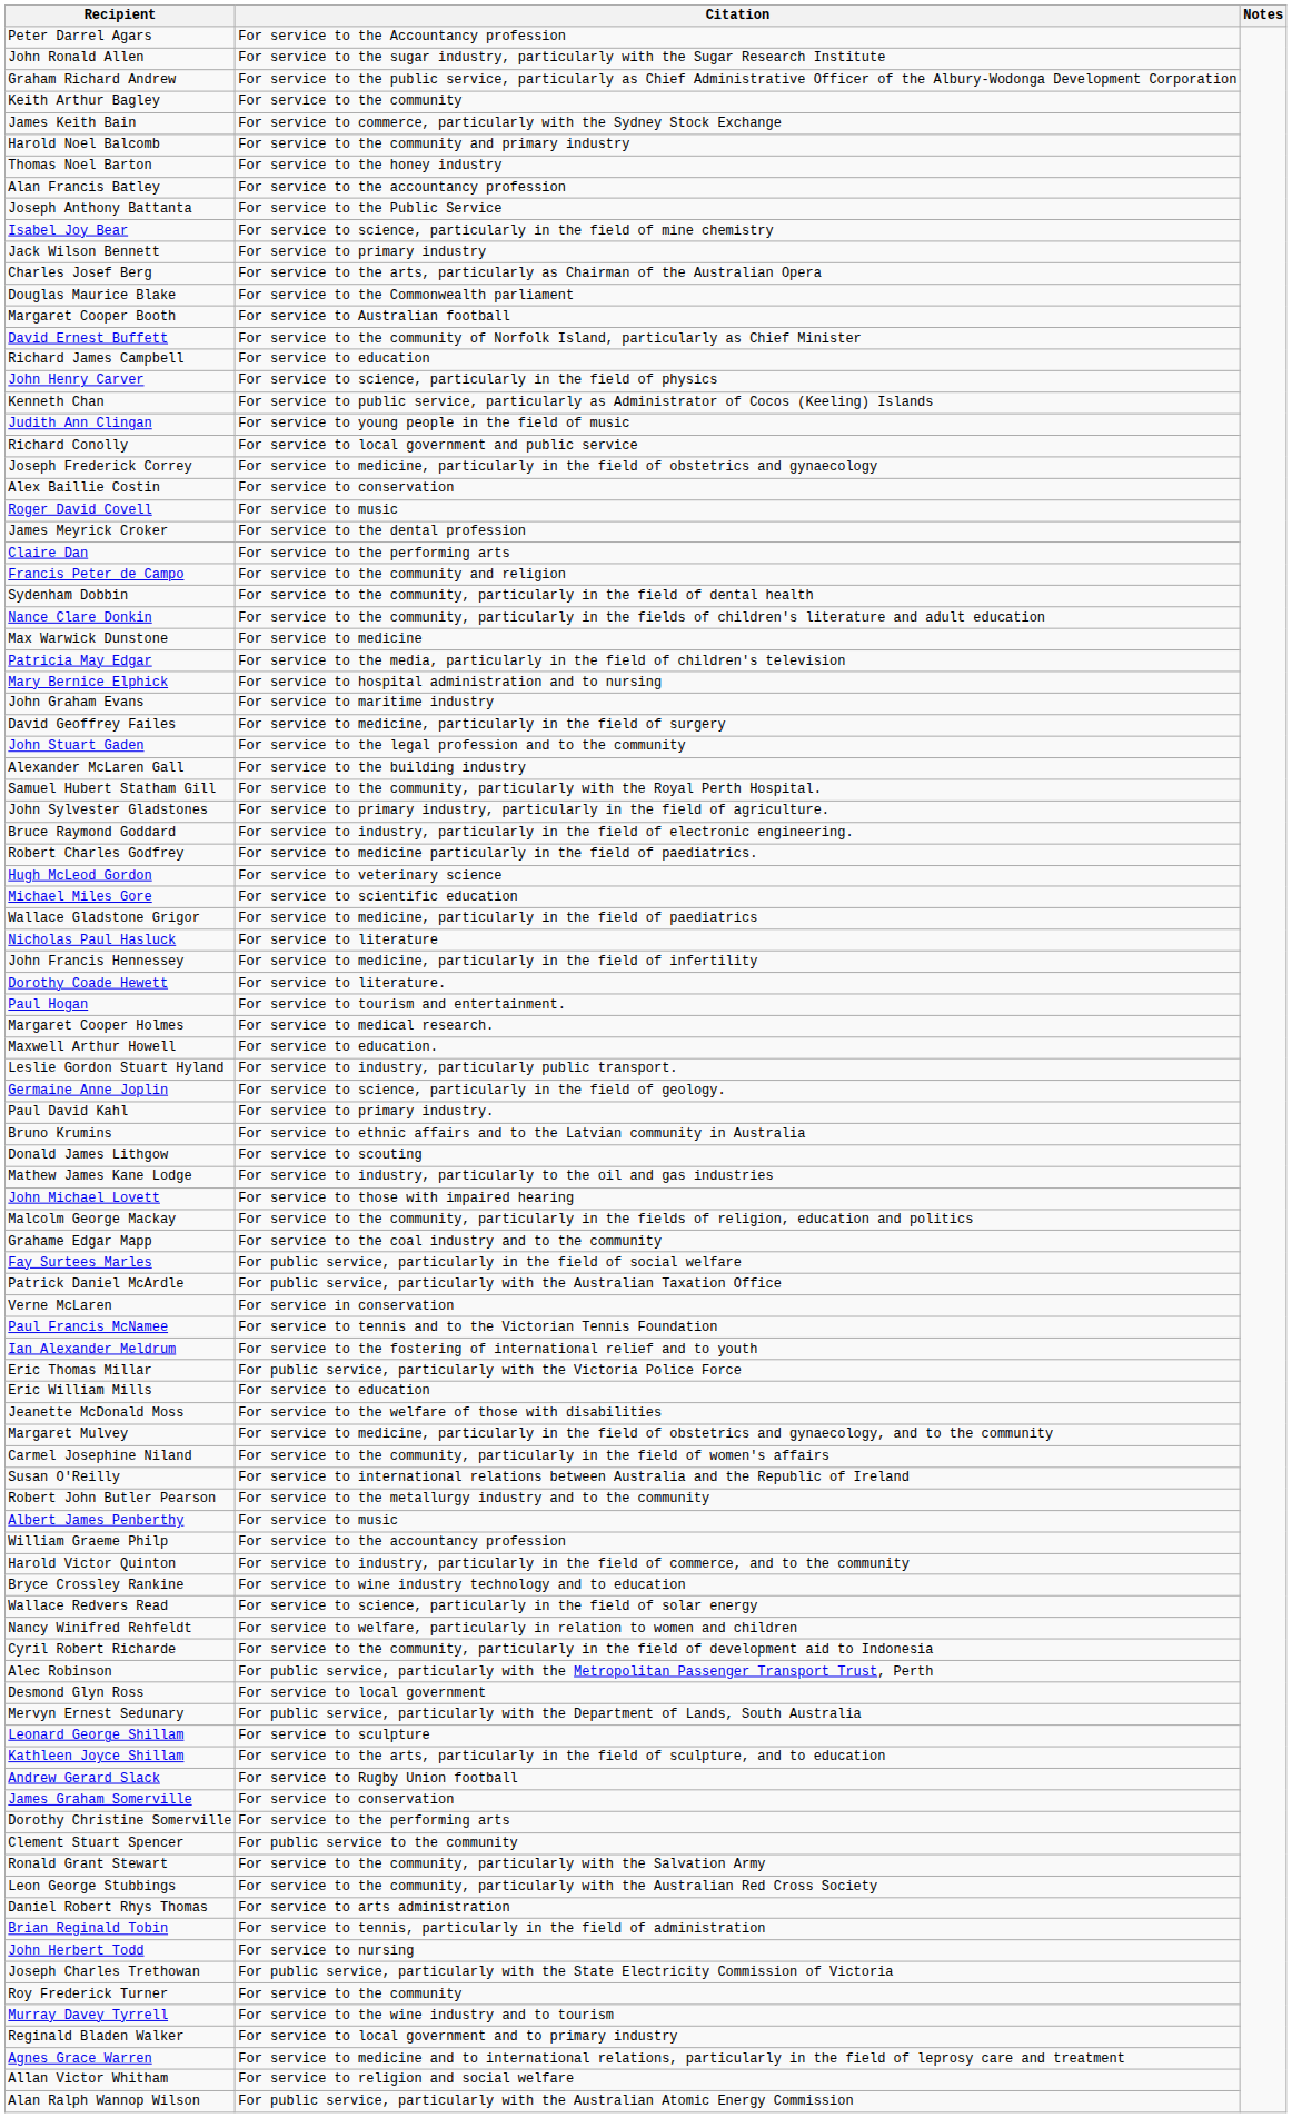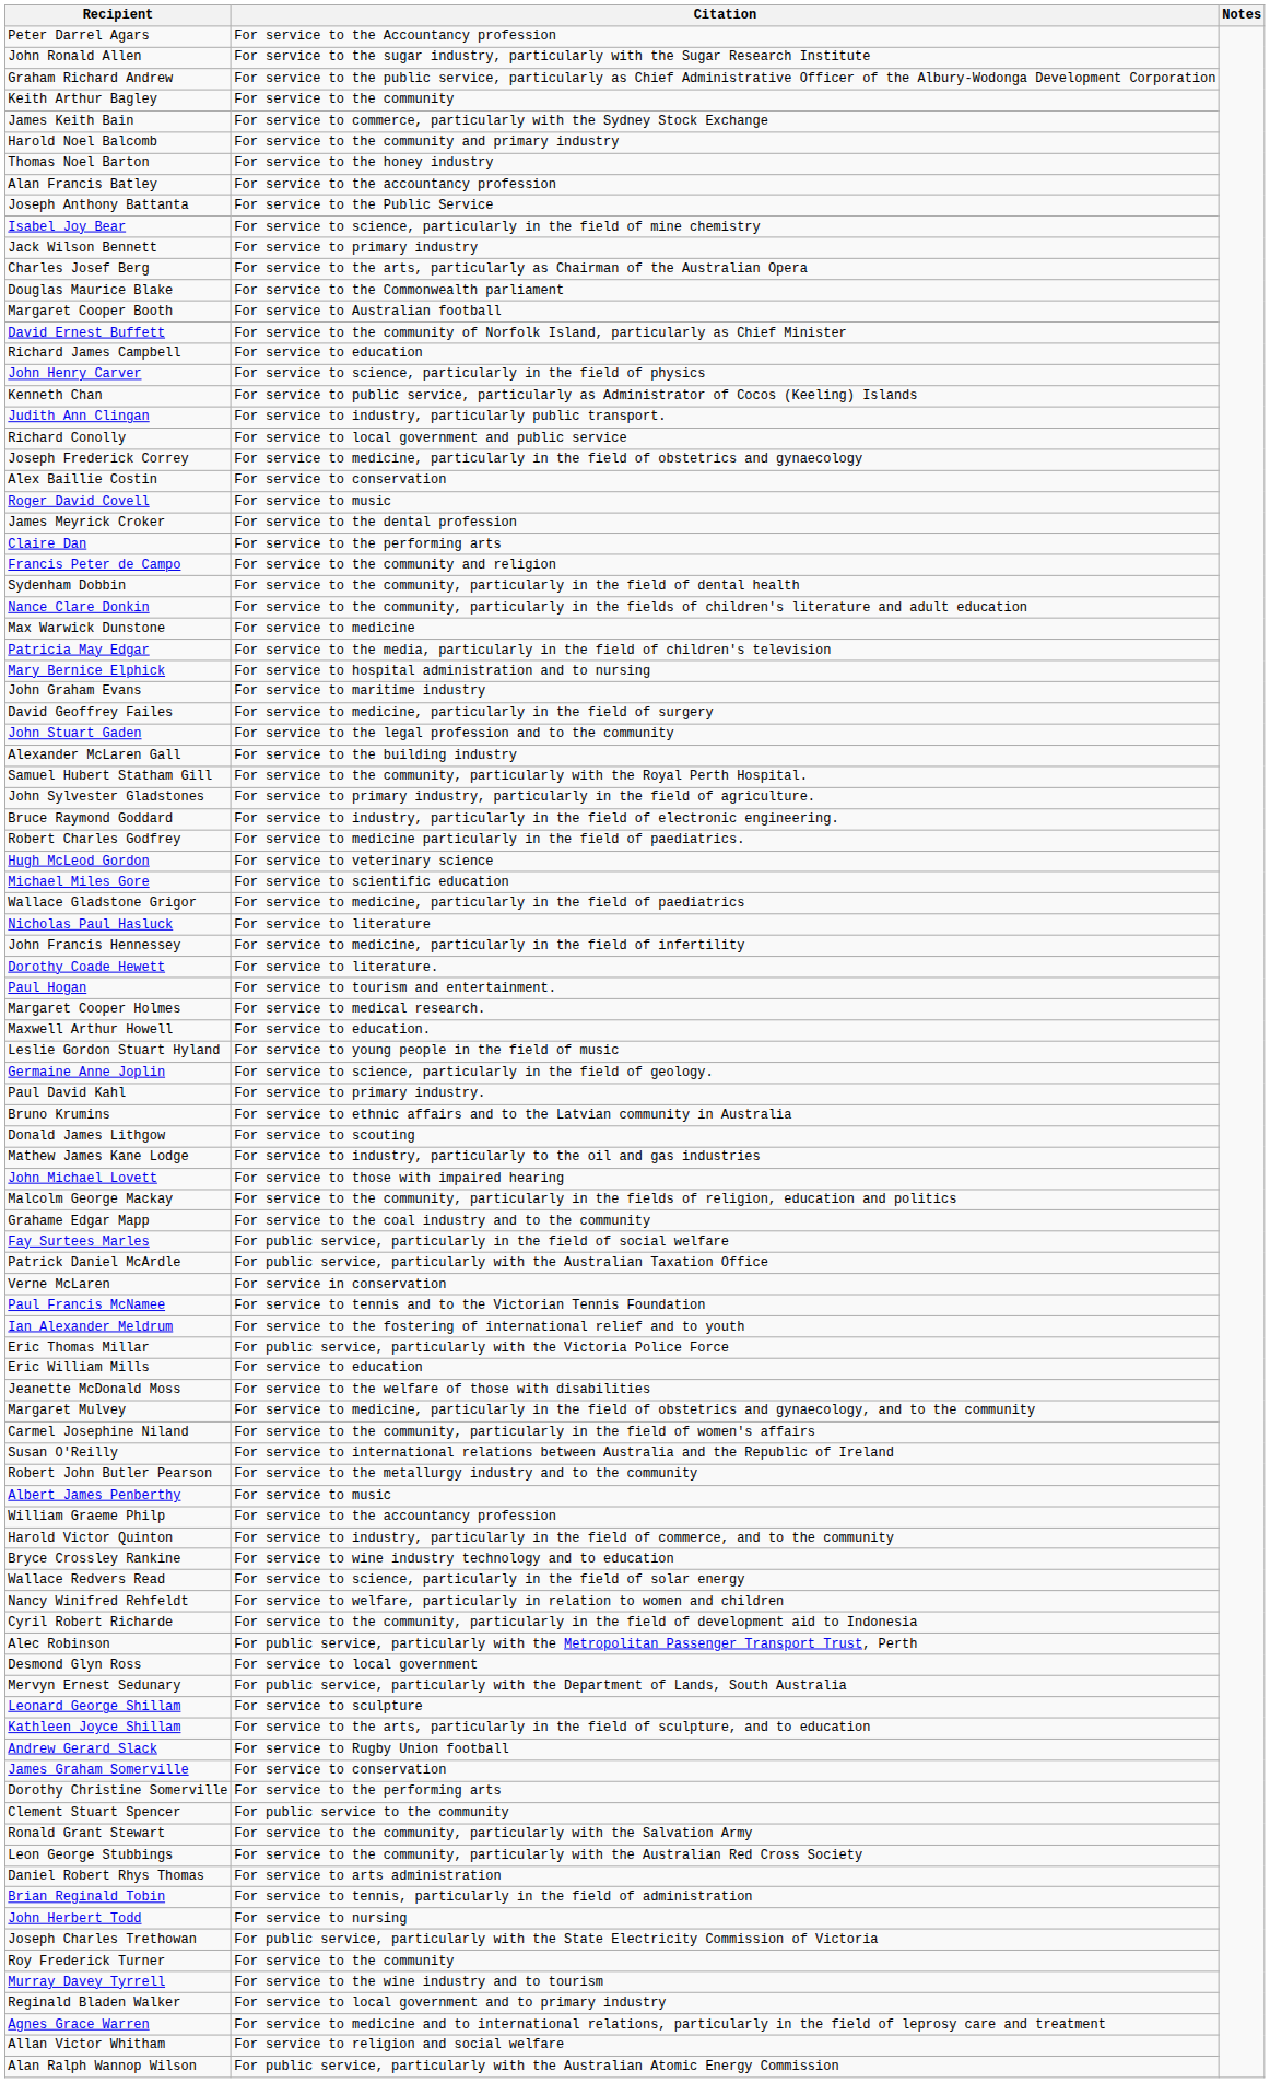 <table class="wikitable" style="font-size:95%;">
 <tr>
 <th>Recipient</th>
 <th>Citation</th>
 <th>Notes</th>
 </tr>
 <tr>
 <td>Peter Darrel Agars</td>
 <td>For service to the Accountancy profession</td>
 <td rowspan=120></td>
 </tr>
 <tr>
 <td> John Ronald Allen</td>
 <td>For service to the sugar industry, particularly with the Sugar Research Institute</td>
 </tr>
 <tr>
 <td>Graham Richard Andrew</td>
 <td>For service to the public service, particularly as Chief Administrative Officer of the Albury-Wodonga Development Corporation</td>
 </tr>
 <tr>
 <td>Keith Arthur Bagley</td>
 <td>For service to the community</td>
 </tr>
 <tr>
 <td>James Keith Bain</td>
 <td>For service to commerce, particularly with the Sydney Stock Exchange</td>
 </tr>
 <tr>
 <td>Harold Noel Balcomb</td>
 <td>For service to the community and primary industry</td>
 </tr>
 <tr>
 <td>Thomas Noel Barton</td>
 <td>For service to the honey industry</td>
 </tr>
 <tr>
 <td>Alan Francis Batley</td>
 <td>For service to the accountancy profession</td>
 </tr>
 <tr>
 <td>Joseph Anthony Battanta</td>
 <td>For service to the Public Service</td>
 </tr>
 <tr>
 <td> <a href='#'>Isabel Joy Bear</a></td>
 <td>For service to science, particularly in the field of mine chemistry</td>
 </tr>
 <tr>
 <td>Jack Wilson Bennett</td>
 <td>For service to primary industry</td>
 </tr>
 <tr>
 <td>Charles Josef Berg </td>
 <td>For service to the arts, particularly as Chairman of the Australian Opera</td>
 </tr>
 <tr>
 <td>Douglas Maurice Blake</td>
 <td>For service to the Commonwealth parliament</td>
 </tr>
 <tr>
 <td>Margaret Cooper Booth</td>
 <td>For service to Australian football</td>
 </tr>
 <tr>
 <td> <a href='#'>David Ernest Buffett</a></td>
 <td>For service to the community of Norfolk Island, particularly as Chief Minister</td>
 </tr>
 <tr>
 <td> Richard James Campbell</td>
 <td>For service to education</td>
 </tr>
 <tr>
 <td> <a href='#'>John Henry Carver</a></td>
 <td>For service to science, particularly in the field of physics</td>
 </tr>
 <tr>
 <td> Kenneth Chan</td>
 <td>For service to public service, particularly as Administrator of Cocos (Keeling) Islands</td>
 </tr>
 <tr>
 <td><a href='#'>Judith Ann Clingan</a></td>
-<td>For service to young people in the field of music</td>
+<td>For service to industry, particularly public transport.</td>
 </tr>
 <tr>
 <td>Richard Conolly</td>
 <td>For service to local government and public service</td>
 </tr>
 <tr>
 <td> Joseph Frederick Correy</td>
 <td>For service to medicine, particularly in the field of obstetrics and gynaecology</td>
 </tr>
 <tr>
 <td> Alex Baillie Costin</td>
 <td>For service to conservation</td>
 </tr>
 <tr>
 <td> <a href='#'>Roger David Covell</a></td>
 <td>For service to music</td>
 </tr>
 <tr>
 <td> James Meyrick Croker</td>
 <td>For service to the dental profession</td>
 </tr>
 <tr>
 <td><a href='#'>Claire Dan</a></td>
 <td>For service to the performing arts</td>
 </tr>
 <tr>
 <td> <a href='#'>Francis Peter de Campo</a></td>
 <td>For service to the community and religion</td>
 </tr>
 <tr>
 <td> Sydenham Dobbin</td>
 <td>For service to the community, particularly in the field of dental health</td>
 </tr>
 <tr>
 <td><a href='#'>Nance Clare Donkin</a></td>
 <td>For service to the community, particularly in the fields of children's literature and adult education</td>
 </tr>
 <tr>
 <td> Max Warwick Dunstone</td>
 <td>For service to medicine</td>
 </tr>
 <tr>
 <td> <a href='#'>Patricia May Edgar</a></td>
 <td>For service to the media, particularly in the field of children's television</td>
 </tr>
 <tr>
 <td> <a href='#'>Mary Bernice Elphick</a> </td>
 <td>For service to hospital administration and to nursing</td>
 </tr>
 <tr>
 <td>John Graham Evans</td>
 <td>For service to maritime industry</td>
 </tr>
 <tr>
 <td> David Geoffrey Failes</td>
 <td>For service to medicine, particularly in the field of surgery</td>
 </tr>
 <tr>
 <td><a href='#'>John Stuart Gaden</a></td>
 <td>For service to the legal profession and to the community</td>
 </tr>
 <tr>
 <td>Alexander McLaren Gall</td>
 <td>For service to the building industry</td>
 </tr>
 <tr>
 <td>Samuel Hubert Statham Gill</td>
 <td>For service to the community, particularly with the Royal Perth Hospital.</td>
 </tr>
 <tr>
 <td> John Sylvester Gladstones</td>
 <td>For service to primary industry, particularly in the field of agriculture.</td>
 </tr>
 <tr>
 <td>Bruce Raymond Goddard</td>
 <td>For service to industry, particularly in the field of electronic engineering.</td>
 </tr>
 <tr>
 <td> Robert Charles Godfrey</td>
 <td>For service to medicine particularly in the field of paediatrics.</td>
 </tr>
 <tr>
 <td> <a href='#'>Hugh McLeod Gordon</a></td>
 <td>For service to veterinary science</td>
 </tr>
 <tr>
 <td> <a href='#'>Michael Miles Gore</a></td>
 <td>For service to scientific education</td>
 </tr>
 <tr>
 <td> Wallace Gladstone Grigor</td>
 <td>For service to medicine, particularly in the field of paediatrics</td>
 </tr>
 <tr>
 <td><a href='#'>Nicholas Paul Hasluck</a></td>
 <td>For service to literature</td>
 </tr>
 <tr>
 <td> John Francis Hennessey</td>
 <td>For service to medicine, particularly in the field of infertility</td>
 </tr>
 <tr>
 <td><a href='#'>Dorothy Coade Hewett</a></td>
 <td>For service to literature.</td>
 </tr>
 <tr>
 <td><a href='#'>Paul Hogan</a></td>
 <td>For service to tourism and entertainment.</td>
 </tr>
 <tr>
 <td> Margaret Cooper Holmes</td>
 <td>For service to medical research.</td>
 </tr>
 <tr>
 <td>Maxwell Arthur Howell</td>
 <td>For service to education.</td>
 </tr>
 <tr>
 <td>Leslie Gordon Stuart Hyland</td>
-<td>For service to industry, particularly public transport.</td>
+<td>For service to young people in the field of music</td>
 </tr>
 <tr>
 <td> <a href='#'>Germaine Anne Joplin</a></td>
 <td>For service to science, particularly in the field of geology.</td>
 </tr>
 <tr>
 <td>Paul David Kahl </td>
 <td>For service to primary industry.</td>
 </tr>
 <tr>
 <td>Bruno Krumins</td>
 <td>For service to ethnic affairs and to the Latvian community in Australia</td>
 </tr>
 <tr>
 <td>Donald James Lithgow</td>
 <td>For service to scouting</td>
 </tr>
 <tr>
 <td>Mathew James Kane Lodge</td>
 <td>For service to industry, particularly to the oil and gas industries</td>
 </tr>
 <tr>
 <td><a href='#'>John Michael Lovett</a></td>
 <td>For service to those with impaired hearing</td>
 </tr>
 <tr>
 <td> Malcolm George Mackay</td>
 <td>For service to the community, particularly in the fields of religion, education and politics</td>
 </tr>
 <tr>
 <td>Grahame Edgar Mapp</td>
 <td>For service to the coal industry and to the community</td>
 </tr>
 <tr>
 <td><a href='#'>Fay Surtees Marles</a></td>
 <td>For public service, particularly in the field of social welfare</td>
 </tr>
 <tr>
 <td>Patrick Daniel McArdle</td>
 <td>For public service, particularly with the Australian Taxation Office</td>
 </tr>
 <tr>
 <td>Verne McLaren</td>
 <td>For service in conservation</td>
 </tr>
 <tr>
 <td><a href='#'>Paul Francis McNamee</a></td>
 <td>For service to tennis and to the Victorian Tennis Foundation</td>
 </tr>
 <tr>
 <td><a href='#'>Ian Alexander Meldrum</a></td>
 <td>For service to the fostering of international relief and to youth</td>
 </tr>
 <tr>
 <td>Eric Thomas Millar</td>
 <td>For public service, particularly with the Victoria Police Force</td>
 </tr>
 <tr>
 <td> Eric William Mills</td>
 <td>For service to education</td>
 </tr>
 <tr>
 <td>Jeanette McDonald Moss</td>
 <td>For service to the welfare of those with disabilities</td>
 </tr>
 <tr>
 <td> Margaret Mulvey</td>
 <td>For service to medicine, particularly in the field of obstetrics and gynaecology, and to the community</td>
 </tr>
 <tr>
 <td>Carmel Josephine Niland</td>
 <td>For service to the community, particularly in the field of women's affairs</td>
 </tr>
 <tr>
 <td>Susan O'Reilly</td>
 <td>For service to international relations between Australia and the Republic of Ireland</td>
 </tr>
 <tr>
 <td>Robert John Butler Pearson</td>
 <td>For service to the metallurgy industry and to the community</td>
 </tr>
 <tr>
 <td> <a href='#'>Albert James Penberthy</a></td>
 <td>For service to music</td>
 </tr>
 <tr>
 <td>William Graeme Philp</td>
 <td>For service to the accountancy profession</td>
 </tr>
 <tr>
 <td>Harold Victor Quinton </td>
 <td>For service to industry, particularly in the field of commerce, and to the community</td>
 </tr>
 <tr>
 <td> Bryce Crossley Rankine</td>
 <td>For service to wine industry technology and to education</td>
 </tr>
 <tr>
 <td>Wallace Redvers Read</td>
 <td>For service to science, particularly in the field of solar energy</td>
 </tr>
 <tr>
 <td>Nancy Winifred Rehfeldt</td>
 <td>For service to welfare, particularly in relation to women and children</td>
 </tr>
 <tr>
 <td>Cyril Robert Richarde</td>
 <td>For service to the community, particularly in the field of development aid to Indonesia</td>
 </tr>
 <tr>
 <td>Alec Robinson</td>
 <td>For public service, particularly with the <a href='#'>Metropolitan Passenger Transport Trust</a>, Perth</td>
 </tr>
 <tr>
 <td>Desmond Glyn Ross</td>
 <td>For service to local government</td>
 </tr>
 <tr>
 <td>Mervyn Ernest Sedunary</td>
 <td>For public service, particularly with the Department of Lands, South Australia</td>
 </tr>
 <tr>
 <td><a href='#'>Leonard George Shillam</a></td>
 <td>For service to sculpture</td>
 </tr>
 <tr>
 <td><a href='#'>Kathleen Joyce Shillam</a></td>
 <td>For service to the arts, particularly in the field of sculpture, and to education</td>
 </tr>
 <tr>
 <td><a href='#'>Andrew Gerard Slack</a></td>
 <td>For service to Rugby Union football</td>
 </tr>
 <tr>
 <td><a href='#'>James Graham Somerville</a></td>
 <td>For service to conservation</td>
 </tr>
 <tr>
 <td>Dorothy Christine Somerville</td>
 <td>For service to the performing arts</td>
 </tr>
 <tr>
 <td>Clement Stuart Spencer</td>
 <td>For public service to the community</td>
 </tr>
 <tr>
 <td>Ronald Grant Stewart</td>
 <td>For service to the community, particularly with the Salvation Army</td>
 </tr>
 <tr>
 <td>Leon George Stubbings </td>
 <td>For service to the community, particularly with the Australian Red Cross Society</td>
 </tr>
 <tr>
 <td>Daniel Robert Rhys Thomas</td>
 <td>For service to arts administration</td>
 </tr>
 <tr>
 <td><a href='#'>Brian Reginald Tobin</a></td>
 <td>For service to tennis, particularly in the field of administration</td>
 </tr>
 <tr>
 <td><a href='#'>John Herbert Todd</a></td>
 <td>For service to nursing</td>
 </tr>
 <tr>
 <td>Joseph Charles Trethowan</td>
 <td>For public service, particularly with the State Electricity Commission of Victoria</td>
 </tr>
 <tr>
 <td>Roy Frederick Turner</td>
 <td>For service to the community</td>
 </tr>
 <tr>
 <td><a href='#'>Murray Davey Tyrrell</a></td>
 <td>For service to the wine industry and to tourism</td>
 </tr>
 <tr>
 <td>Reginald Bladen Walker</td>
 <td>For service to local government and to primary industry</td>
 </tr>
 <tr>
 <td> <a href='#'>Agnes Grace Warren</a></td>
 <td>For service to medicine and to international relations, particularly in the field of leprosy care and treatment</td>
 </tr>
 <tr>
 <td> Allan Victor Whitham</td>
 <td>For service to religion and social welfare</td>
 </tr>
 <tr>
 <td> Alan Ralph Wannop Wilson</td>
 <td>For public service, particularly with the Australian Atomic Energy Commission</td>
 </tr>
 </table>
